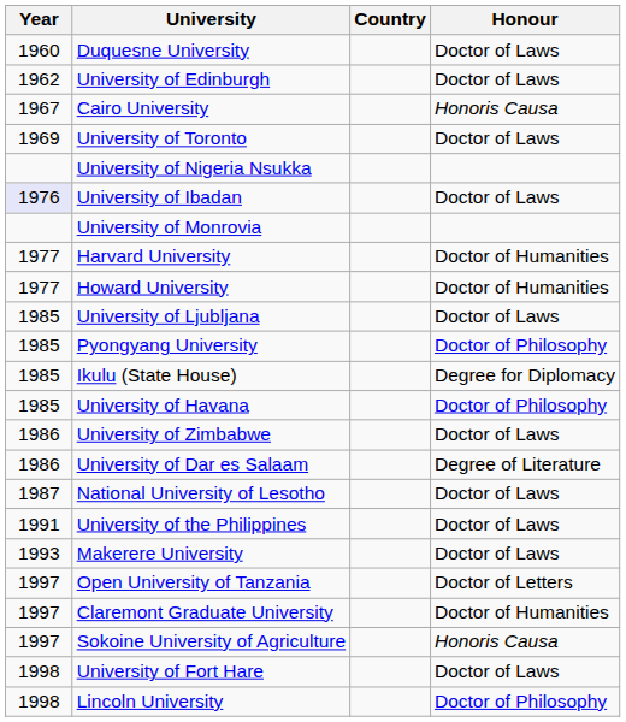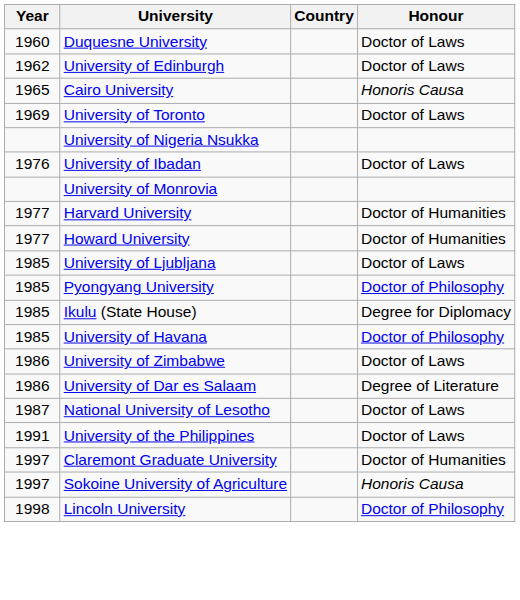 <table class="wikitable">
 <tr>
 <th width="50px">Year</th>
 <th>University</th>
 <th>Country</th>
 <th>Honour</th>
 </tr>
 <tr>
 <td align="center">1960</td>
 <td><a href='#'>Duquesne University</a></td>
 <td></td>
 <td>Doctor of Laws</td>
 </tr>
 <tr>
 <td align="center">1962</td>
 <td><a href='#'>University of Edinburgh</a></td>
 <td></td>
 <td>Doctor of Laws</td>
 </tr>
 <tr>
-<td align="center">1967</td>
+<td align="center">1965</td>
 <td><a href='#'>Cairo University</a></td>
 <td></td>
 <td><em>Honoris Causa</em></td>
 </tr>
 <tr>
 <td align="center">1969</td>
 <td><a href='#'>University of Toronto</a></td>
 <td></td>
 <td>Doctor of Laws</td>
 </tr>
 <tr>
 <td align="center"></td>
 <td><a href='#'>University of Nigeria Nsukka</a></td>
 <td></td>
 <td></td>
 </tr>
 <tr>
-<td align="center" style="background: lavender;">1976</td>
+<td align="center">1976</td>
 <td><a href='#'>University of Ibadan</a></td>
 <td></td>
 <td>Doctor of Laws</td>
 </tr>
 <tr>
 <td></td>
 <td><a href='#'>University of Monrovia</a></td>
 <td></td>
 <td></td>
 </tr>
 <tr>
 <td align="center">1977</td>
 <td><a href='#'>Harvard University</a></td>
 <td></td>
 <td>Doctor of Humanities</td>
 </tr>
 <tr>
 <td align="center">1977</td>
 <td><a href='#'>Howard University</a></td>
 <td></td>
 <td>Doctor of Humanities</td>
 </tr>
 <tr>
 <td align="center">1985</td>
 <td><a href='#'>University of Ljubljana</a></td>
 <td></td>
 <td>Doctor of Laws</td>
 </tr>
 <tr>
 <td align="center">1985</td>
 <td><a href='#'>Pyongyang University</a></td>
 <td></td>
 <td><a href='#'>Doctor of Philosophy</a></td>
 </tr>
 <tr>
 <td align="center">1985</td>
 <td><a href='#'>Ikulu</a> (State House)</td>
 <td></td>
 <td>Degree for Diplomacy</td>
 </tr>
 <tr>
 <td align="center">1985</td>
 <td><a href='#'>University of Havana</a></td>
 <td></td>
 <td><a href='#'>Doctor of Philosophy</a></td>
 </tr>
 <tr>
 <td align="center">1986</td>
 <td><a href='#'>University of Zimbabwe</a></td>
 <td></td>
 <td>Doctor of Laws</td>
 </tr>
 <tr>
 <td align="center">1986</td>
 <td><a href='#'>University of Dar es Salaam</a></td>
 <td></td>
 <td>Degree of Literature</td>
 </tr>
 <tr>
 <td align="center">1987</td>
 <td><a href='#'>National University of Lesotho</a></td>
 <td></td>
 <td>Doctor of Laws</td>
 </tr>
 <tr>
 <td align="center">1991</td>
 <td><a href='#'>University of the Philippines</a></td>
 <td></td>
 <td>Doctor of Laws</td>
 </tr>
 <tr>
-<td align="center">1993</td>
-<td><a href='#'>Makerere University</a></td>
-<td></td>
-<td>Doctor of Laws</td>
-</tr>
-<tr>
-<td align="center">1997</td>
-<td><a href='#'>Open University of Tanzania</a></td>
-<td></td>
-<td>Doctor of Letters</td>
-</tr>
-<tr>
 <td align="center">1997</td>
 <td><a href='#'>Claremont Graduate University</a></td>
 <td></td>
 <td>Doctor of Humanities</td>
 </tr>
 <tr>
 <td align="center">1997</td>
 <td><a href='#'>Sokoine University of Agriculture</a></td>
 <td></td>
 <td><em>Honoris Causa</em></td>
 </tr>
 <tr>
 <td align="center">1998</td>
-<td><a href='#'>University of Fort Hare</a></td>
-<td></td>
-<td>Doctor of Laws</td>
-</tr>
-<tr>
-<td align="center">1998</td>
 <td><a href='#'>Lincoln University</a></td>
 <td></td>
 <td><a href='#'>Doctor of Philosophy</a></td>
 </tr>
 </table>
